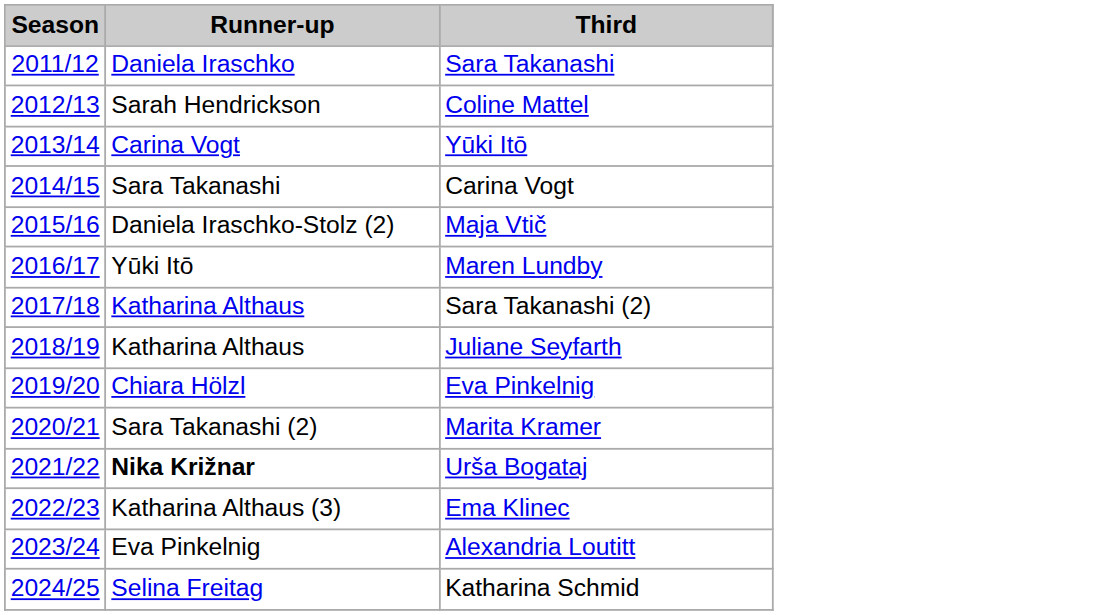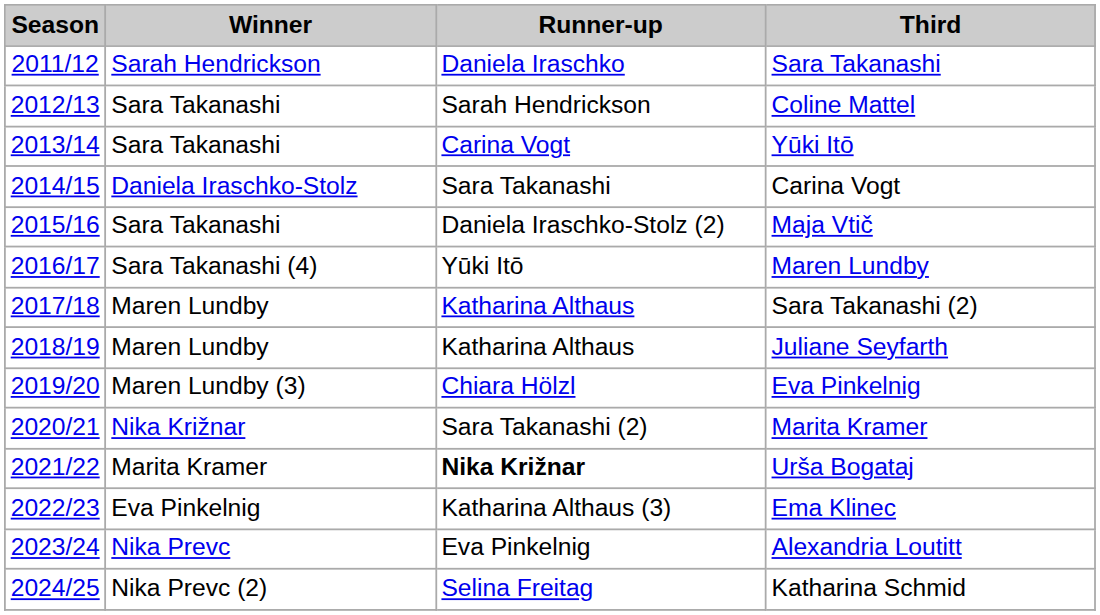 <table class="wikitable plainrowheaders" style="background:#fff; font-size:86%; line-height:16px; border:grey solid 1px; border-collapse:collapse;">
 <tr style="background:#ccc; text-align:center;">
 <th style="background:#ccc;" width="40">Season</th>
+<th style="background:#ccc;" width="180">Winner</th>
 <th style="background:#ccc;" width="180">Runner-up</th>
 <th style="background:#ccc;" width="180">Third</th>
 </tr>
 <tr>
 <td align=center><a href='#'>2011/12</a></td>
+<td> <a href='#'>Sarah Hendrickson</a></td>
 <td> <a href='#'>Daniela Iraschko</a></td>
 <td> <a href='#'>Sara Takanashi</a></td>
 </tr>
 <tr>
 <td align=center><a href='#'>2012/13</a></td>
+<td> Sara Takanashi</td>
 <td> Sarah Hendrickson</td>
 <td> <a href='#'>Coline Mattel</a></td>
 </tr>
 <tr>
 <td align=center><a href='#'>2013/14</a></td>
+<td> Sara Takanashi</td>
 <td> <a href='#'>Carina Vogt</a></td>
 <td> <a href='#'>Yūki Itō</a></td>
 </tr>
 <tr>
 <td align=center><a href='#'>2014/15</a></td>
+<td> <a href='#'>Daniela Iraschko-Stolz</a></td>
 <td> Sara Takanashi</td>
 <td> Carina Vogt</td>
 </tr>
 <tr>
 <td align=center><a href='#'>2015/16</a></td>
+<td> Sara Takanashi</td>
 <td> Daniela Iraschko-Stolz (2)</td>
 <td> <a href='#'>Maja Vtič</a></td>
 </tr>
 <tr>
 <td align=center><a href='#'>2016/17</a></td>
+<td> Sara Takanashi (4)</td>
 <td> Yūki Itō</td>
 <td> <a href='#'>Maren Lundby</a></td>
 </tr>
 <tr>
 <td align=center><a href='#'>2017/18</a></td>
+<td> Maren Lundby</td>
 <td> <a href='#'>Katharina Althaus</a></td>
 <td> Sara Takanashi (2)</td>
 </tr>
 <tr>
 <td align=center><a href='#'>2018/19</a></td>
+<td> Maren Lundby</td>
 <td> Katharina Althaus</td>
 <td> <a href='#'>Juliane Seyfarth</a></td>
 </tr>
 <tr>
 <td align=center><a href='#'>2019/20</a></td>
+<td> Maren Lundby (3)</td>
 <td> <a href='#'>Chiara Hölzl</a></td>
 <td> <a href='#'>Eva Pinkelnig</a></td>
 </tr>
 <tr>
 <td align=center><a href='#'>2020/21</a></td>
+<td> <a href='#'>Nika Križnar</a></td>
 <td> Sara Takanashi (2)</td>
 <td> <a href='#'>Marita Kramer</a></td>
 </tr>
 <tr>
 <td align=center><a href='#'>2021/22</a></td>
+<td> Marita Kramer</td>
 <td><strong> Nika Križnar</strong></td>
 <td> <a href='#'>Urša Bogataj</a></td>
 </tr>
 <tr>
 <td align=center><a href='#'>2022/23</a></td>
+<td> Eva Pinkelnig</td>
 <td> Katharina Althaus (3)</td>
 <td> <a href='#'>Ema Klinec</a></td>
 </tr>
 <tr>
 <td align=center><a href='#'>2023/24</a></td>
+<td> <a href='#'>Nika Prevc</a></td>
 <td> Eva Pinkelnig</td>
 <td> <a href='#'>Alexandria Loutitt</a></td>
 </tr>
 <tr>
 <td align=center><a href='#'>2024/25</a></td>
+<td> Nika Prevc (2)</td>
 <td> <a href='#'>Selina Freitag</a></td>
 <td> Katharina Schmid</td>
 </tr>
 </table>
